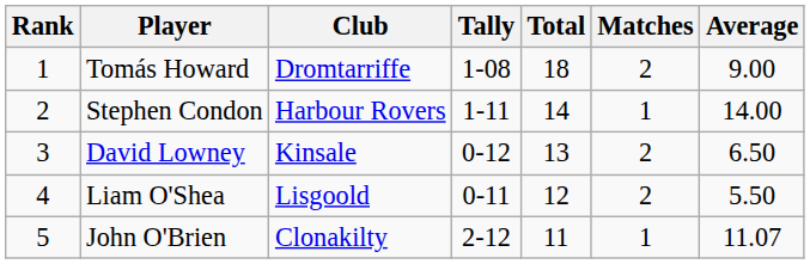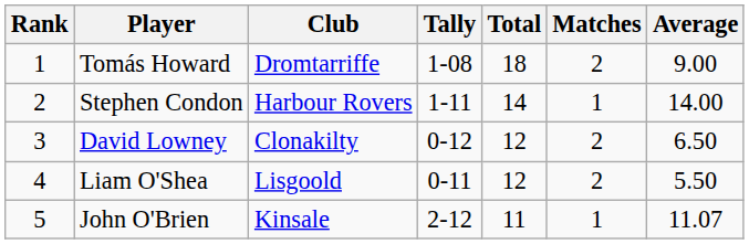 <table class="wikitable">
 <tr>
 <th>Rank</th>
 <th>Player</th>
 <th>Club</th>
 <th>Tally</th>
 <th>Total</th>
 <th>Matches</th>
 <th>Average</th>
 </tr>
 <tr>
 <td rowspan=1 align=center>1</td>
 <td>Tomás Howard</td>
 <td><a href='#'>Dromtarriffe</a></td>
 <td align=center>1-08</td>
 <td align=center>18</td>
 <td align=center>2</td>
 <td align=center>9.00</td>
 </tr>
 <tr>
 <td rowspan=1 align=center>2</td>
 <td>Stephen Condon</td>
 <td><a href='#'>Harbour Rovers</a></td>
 <td align=center>1-11</td>
 <td align=center>14</td>
 <td align=center>1</td>
 <td align=center>14.00</td>
 </tr>
 <tr>
 <td rowspan=1 align=center>3</td>
 <td><a href='#'>David Lowney</a></td>
-<td><a href='#'>Kinsale</a></td>
+<td><a href='#'>Clonakilty</a></td>
 <td align=center>0-12</td>
-<td align=center>13</td>
+<td align=center>12</td>
 <td align=center>2</td>
 <td align=center>6.50</td>
 </tr>
 <tr>
 <td rowspan=1 align=center>4</td>
 <td>Liam O'Shea</td>
 <td><a href='#'>Lisgoold</a></td>
 <td align=center>0-11</td>
 <td align=center>12</td>
 <td align=center>2</td>
 <td align=center>5.50</td>
 </tr>
 <tr>
 <td rowspan=1 align=center>5</td>
 <td>John O'Brien</td>
-<td><a href='#'>Clonakilty</a></td>
+<td><a href='#'>Kinsale</a></td>
 <td align=center>2-12</td>
 <td align=center>11</td>
 <td align=center>1</td>
 <td align=center>11.07</td>
 </tr>
 </table>
